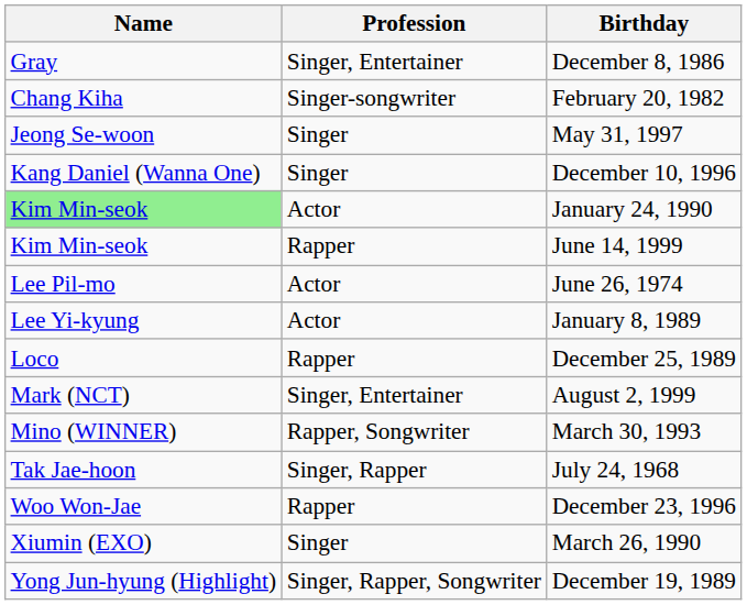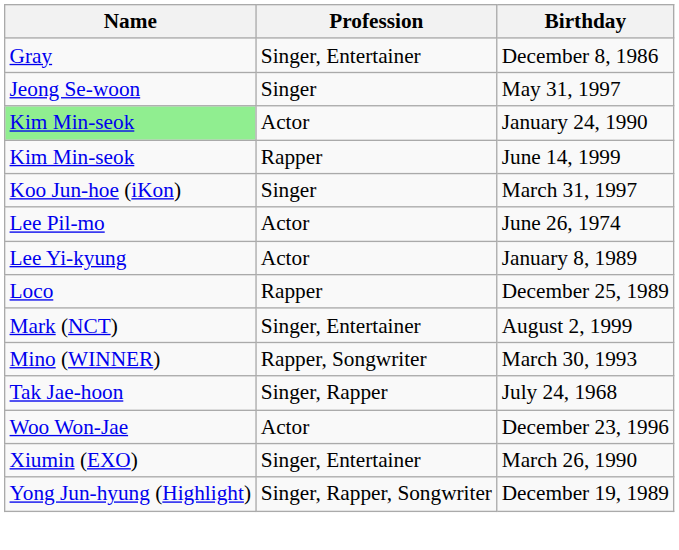 <table class="sortable wikitable">
 <tr>
 <th>Name</th>
 <th>Profession</th>
 <th>Birthday</th>
 </tr>
 <tr>
 <td><a href='#'>Gray</a></td>
 <td>Singer, Entertainer</td>
 <td>December 8, 1986</td>
 </tr>
 <tr>
-<td><a href='#'>Chang Kiha</a></td>
-<td>Singer-songwriter</td>
-<td>February 20, 1982</td>
-</tr>
-<tr>
 <td><a href='#'>Jeong Se-woon</a></td>
 <td>Singer</td>
 <td>May 31, 1997</td>
-</tr>
-<tr>
-<td><a href='#'>Kang Daniel</a> (<a href='#'>Wanna One</a>)</td>
-<td>Singer</td>
-<td>December 10, 1996</td>
 </tr>
 <tr>
 <td style="background: lightgreen;"><a href='#'>Kim Min-seok</a></td>
 <td>Actor</td>
 <td>January 24, 1990</td>
 </tr>
 <tr>
 <td><a href='#'>Kim Min-seok</a></td>
 <td>Rapper</td>
 <td>June 14, 1999</td>
+</tr>
+<tr>
+<td><a href='#'>Koo Jun-hoe</a> (<a href='#'>iKon</a>)</td>
+<td>Singer</td>
+<td>March 31, 1997</td>
 </tr>
 <tr>
 <td><a href='#'>Lee Pil-mo</a></td>
 <td>Actor</td>
 <td>June 26, 1974</td>
 </tr>
 <tr>
 <td><a href='#'>Lee Yi-kyung</a></td>
 <td>Actor</td>
 <td>January 8, 1989</td>
 </tr>
 <tr>
 <td><a href='#'>Loco</a></td>
 <td>Rapper</td>
 <td>December 25, 1989</td>
 </tr>
 <tr>
 <td><a href='#'>Mark</a> (<a href='#'>NCT</a>)</td>
 <td>Singer, Entertainer</td>
 <td>August 2, 1999</td>
 </tr>
 <tr>
 <td><a href='#'>Mino</a> (<a href='#'>WINNER</a>)</td>
 <td>Rapper, Songwriter</td>
 <td>March 30, 1993</td>
 </tr>
 <tr>
 <td><a href='#'>Tak Jae-hoon</a></td>
 <td>Singer, Rapper</td>
 <td>July 24, 1968</td>
 </tr>
 <tr>
 <td><a href='#'>Woo Won-Jae</a></td>
-<td>Rapper</td>
+<td>Actor</td>
 <td>December 23, 1996</td>
 </tr>
 <tr>
 <td><a href='#'>Xiumin</a> (<a href='#'>EXO</a>)</td>
-<td>Singer</td>
+<td>Singer, Entertainer</td>
 <td>March 26, 1990</td>
 </tr>
 <tr>
 <td><a href='#'>Yong Jun-hyung</a> (<a href='#'>Highlight</a>)</td>
 <td>Singer, Rapper, Songwriter</td>
 <td>December 19, 1989</td>
 </tr>
 </table>
